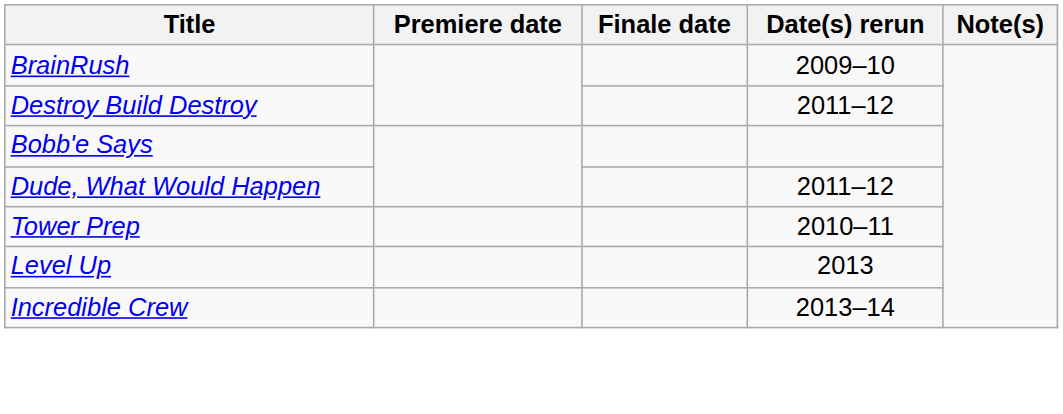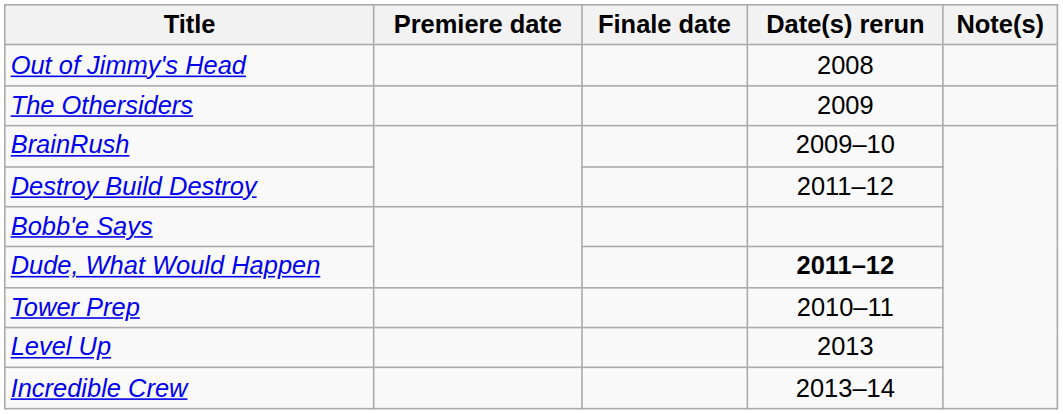 <table class="wikitable plainrowheaders sortable" style="width:75%;text-align:center;">
 <tr>
 <th>Title</th>
 <th>Premiere date</th>
 <th>Finale date</th>
 <th>Date(s) rerun</th>
 <th class="unsortable">Note(s)</th>
+</tr>
+<tr>
+<td scope="row" style="text-align:left;"><em><a href='#'>Out of Jimmy's Head</a></em></td>
+<td></td>
+<td></td>
+<td>2008</td>
+<td></td>
+</tr>
+<tr>
+<td scope="row" style="text-align:left;"><em><a href='#'>The Othersiders</a></em></td>
+<td></td>
+<td></td>
+<td>2009</td>
+<td></td>
 </tr>
 <tr>
 <td scope="row" style="text-align:left;"><em><a href='#'>BrainRush</a></em></td>
 <td rowspan="2"></td>
 <td></td>
 <td>2009–10</td>
 <td rowspan="7"></td>
 </tr>
 <tr>
 <td scope="row" style="text-align:left;"><em><a href='#'>Destroy Build Destroy</a></em></td>
 <td></td>
 <td>2011–12</td>
 </tr>
 <tr>
 <td scope="row" style="text-align:left;"><em><a href='#'>Bobb'e Says</a></em></td>
 <td rowspan="2"></td>
 <td></td>
 <td></td>
 </tr>
 <tr>
 <td scope="row" style="text-align:left;"><em><a href='#'>Dude, What Would Happen</a></em></td>
 <td></td>
-<td>2011–12</td>
+<td><strong>2011–12</strong></td>
 </tr>
 <tr>
 <td scope="row" style="text-align:left;"><em><a href='#'>Tower Prep</a></em></td>
 <td></td>
 <td></td>
 <td>2010–11</td>
 </tr>
 <tr>
 <td scope="row" style="text-align:left;"><em><a href='#'>Level Up</a></em></td>
 <td></td>
 <td></td>
 <td>2013</td>
 </tr>
 <tr>
 <td scope="row" style="text-align:left;"><em><a href='#'>Incredible Crew</a></em></td>
 <td></td>
 <td></td>
 <td>2013–14</td>
 </tr>
 </table>
